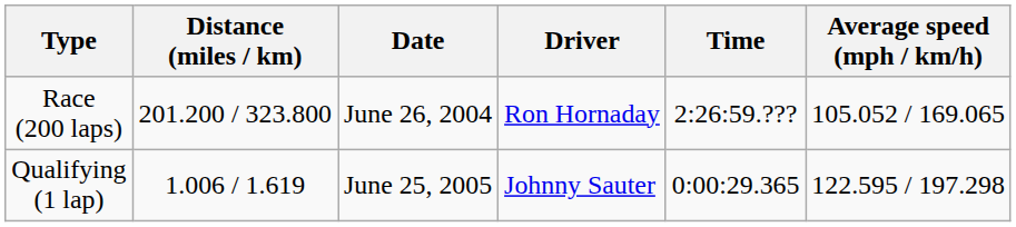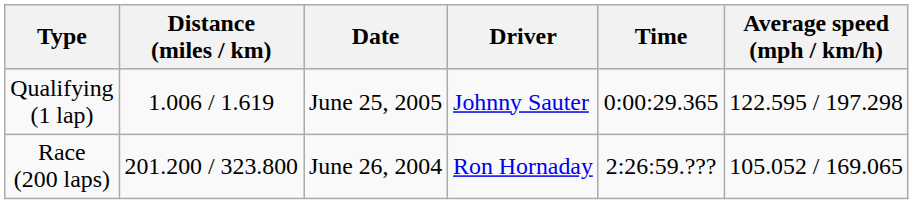 <table class="wikitable">
 <tr>
 <th><strong>Type</strong></th>
 <th><strong>Distance<br>(miles / km)</strong></th>
 <th><strong>Date</strong></th>
 <th><strong>Driver</strong></th>
 <th><strong>Time</strong></th>
 <th><strong>Average speed<br>(mph / km/h)</strong></th>
 </tr>
 <tr>
+<td style="text-align:center;">Qualifying<br>(1 lap)</td>
+<td style="text-align:center;">1.006 / 1.619</td>
+<td style="text-align:center;">June 25, 2005</td>
+<td> <a href='#'>Johnny Sauter</a></td>
+<td style="text-align:center;">0:00:29.365</td>
+<td style="text-align:center;">122.595 / 197.298</td>
+</tr>
+<tr>
 <td style="text-align:center;">Race<br>(200 laps)</td>
 <td style="text-align:center;">201.200 / 323.800</td>
 <td style="text-align:center;">June 26, 2004</td>
 <td> <a href='#'>Ron Hornaday</a></td>
 <td style="text-align:center;">2:26:59.???</td>
 <td style="text-align:center;">105.052 / 169.065</td>
 </tr>
-<tr>
-<td style="text-align:center;">Qualifying<br>(1 lap)</td>
-<td style="text-align:center;">1.006 / 1.619</td>
-<td style="text-align:center;">June 25, 2005</td>
-<td> <a href='#'>Johnny Sauter</a></td>
-<td style="text-align:center;">0:00:29.365</td>
-<td style="text-align:center;">122.595 / 197.298</td>
-</tr>
 </table>
